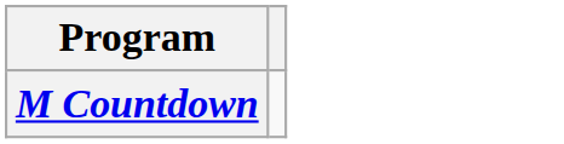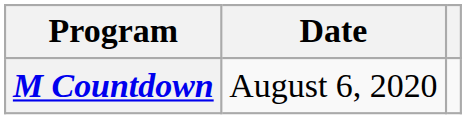 <table class="wikitable plainrowheaders" style="text-align:center">
 <tr>
 <th scope="col">Program</th>
+<th scope="col">Date</th>
 <th scope="col" class="unsortable"></th>
 </tr>
 <tr>
 <th scope="row"><em><a href='#'>M Countdown</a></em></th>
+<td>August 6, 2020</td>
 <td></td>
 </tr>
 </table>
